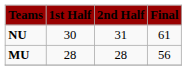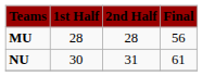 <table class="wikitable" align=right>
 <tr bgcolor=#990000 align=center>
 <td colspan=1><span><strong>Teams</strong></span></td>
 <td colspan=1><span><strong>1st Half</strong></span></td>
 <td colspan=1><span><strong>2nd Half</strong></span></td>
 <td colspan=1><span><strong>Final</strong></span></td>
 </tr>
 <tr>
+<td><strong>MU</strong></td>
+<td align=center>28</td>
+<td align=center>28</td>
+<td align=center>56</td>
+</tr>
+<tr>
 <td><strong>NU</strong></td>
 <td align=center>30</td>
 <td align=center>31</td>
 <td align=center>61</td>
 </tr>
 <tr>
-<td><strong>MU</strong></td>
-<td align=center>28</td>
-<td align=center>28</td>
-<td align=center>56</td>
-</tr>
-<tr>
 </tr>
 </table>
